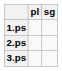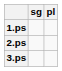 <table class="wikitable">
 <tr>
 <th></th>
+<th scope="col">sg</th>
 <th scope="col">pl</th>
-<th scope="col">sg</th>
 </tr>
 <tr>
 <th scope="row">1.ps</th>
 <td><em></em></td>
 <td><em></em></td>
 </tr>
 <tr>
 <th scope="row">2.ps</th>
 <td><em></em></td>
 <td><em></em></td>
 </tr>
 <tr>
 <th scope="row">3.ps</th>
 <td><em></em></td>
 <td><em></em></td>
 </tr>
 </table>
